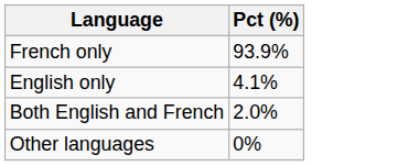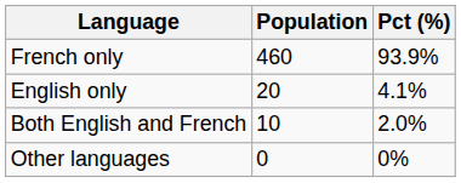 <table class="wikitable">
 <tr>
 <th>Language</th>
+<th>Population</th>
 <th>Pct (%)</th>
 </tr>
 <tr>
 <td>French only</td>
+<td>460</td>
 <td>93.9%</td>
 </tr>
 <tr>
 <td>English only</td>
+<td>20</td>
 <td>4.1%</td>
 </tr>
 <tr>
 <td>Both English and French</td>
+<td>10</td>
 <td>2.0%</td>
 </tr>
 <tr>
 <td>Other languages</td>
+<td>0</td>
 <td>0%</td>
 </tr>
 </table>
